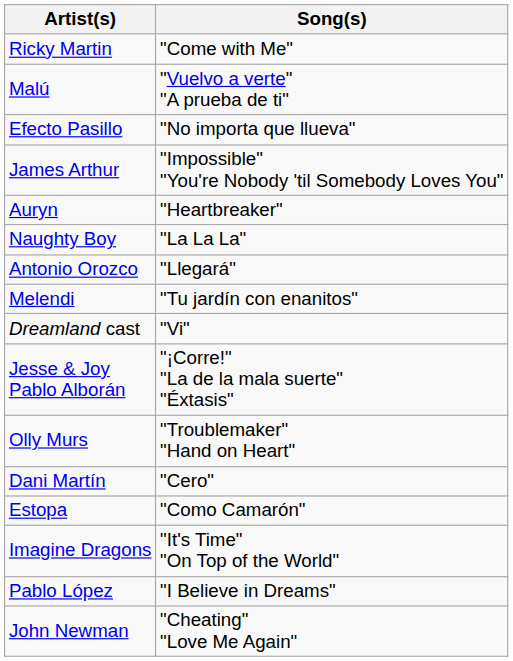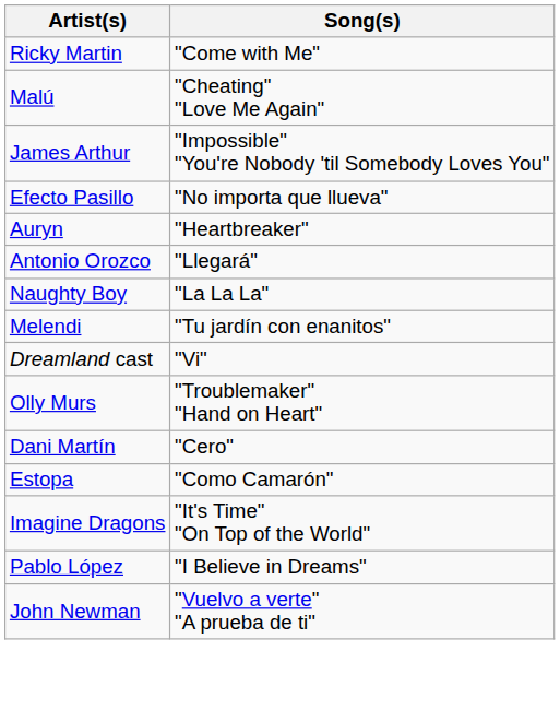 <table class="wikitable">
 <tr>
 <th>Artist(s)</th>
 <th>Song(s)</th>
 </tr>
 <tr>
 <td><a href='#'>Ricky Martin</a></td>
 <td>"Come with Me"</td>
 </tr>
 <tr>
 <td><a href='#'>Malú</a></td>
-<td>"<a href='#'>Vuelvo a verte</a>"<br>"A prueba de ti"</td>
+<td>"Cheating"<br>"Love Me Again"</td>
+</tr>
+<tr>
+<td><a href='#'>James Arthur</a></td>
+<td>"Impossible"<br>"You're Nobody 'til Somebody Loves You"</td>
 </tr>
 <tr>
 <td><a href='#'>Efecto Pasillo</a></td>
 <td>"No importa que llueva"</td>
 </tr>
 <tr>
-<td><a href='#'>James Arthur</a></td>
-<td>"Impossible"<br>"You're Nobody 'til Somebody Loves You"</td>
-</tr>
-<tr>
 <td><a href='#'>Auryn</a></td>
 <td>"Heartbreaker"</td>
 </tr>
 <tr>
+<td><a href='#'>Antonio Orozco</a></td>
+<td>"Llegará"</td>
+</tr>
+<tr>
 <td><a href='#'>Naughty Boy</a></td>
 <td>"La La La"</td>
-</tr>
-<tr>
-<td><a href='#'>Antonio Orozco</a></td>
-<td>"Llegará"</td>
 </tr>
 <tr>
 <td><a href='#'>Melendi</a></td>
 <td>"Tu jardín con enanitos"</td>
 </tr>
 <tr>
 <td><em>Dreamland</em> cast</td>
 <td>"Vi"</td>
-</tr>
-<tr>
-<td><a href='#'>Jesse & Joy</a><br><a href='#'>Pablo Alborán</a></td>
-<td>"¡Corre!" <br>"La de la mala suerte"<br>"Éxtasis" </td>
 </tr>
 <tr>
 <td><a href='#'>Olly Murs</a></td>
 <td>"Troublemaker"<br>"Hand on Heart" </td>
 </tr>
 <tr>
 <td><a href='#'>Dani Martín</a></td>
 <td>"Cero"</td>
 </tr>
 <tr>
 <td><a href='#'>Estopa</a></td>
 <td>"Como Camarón"</td>
 </tr>
 <tr>
 <td><a href='#'>Imagine Dragons</a></td>
 <td>"It's Time"<br>"On Top of the World"</td>
 </tr>
 <tr>
 <td><a href='#'>Pablo López</a></td>
 <td>"I Believe in Dreams"</td>
 </tr>
 <tr>
 <td><a href='#'>John Newman</a></td>
-<td>"Cheating"<br>"Love Me Again"</td>
+<td>"<a href='#'>Vuelvo a verte</a>"<br>"A prueba de ti"</td>
 </tr>
 </table>
